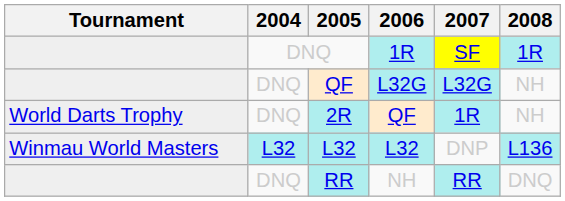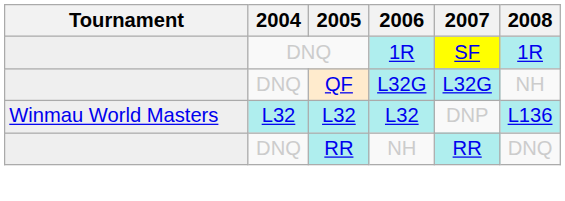 <table class="wikitable" style="width:50%; margin:0">
 <tr>
 <th>Tournament</th>
 <th>2004</th>
 <th>2005</th>
 <th>2006</th>
 <th>2007</th>
 <th>2008</th>
 </tr>
 <tr>
 <td style="background:#efefef;"></td>
 <td colspan="2" style="text-align:center; color:#ccc;">DNQ</td>
 <td style="text-align:center; background:#afeeee;"><a href='#'>1R</a></td>
 <td style="text-align:center; background:yellow;"><a href='#'>SF</a></td>
 <td style="text-align:center; background:#afeeee;"><a href='#'>1R</a></td>
 </tr>
 <tr>
 <td style="background:#efefef;"></td>
 <td colspan="1" style="text-align:center; color:#ccc;">DNQ</td>
 <td style="text-align:center; background:#ffebcd;"><a href='#'>QF</a></td>
 <td style="text-align:center; background:#afeeee;"><a href='#'>L32G</a></td>
 <td style="text-align:center; background:#afeeee;"><a href='#'>L32G</a></td>
 <td colspan="1" style="text-align:center; color:#ccc;">NH</td>
 </tr>
 <tr>
-<td style="background:#efefef;"><a href='#'>World Darts Trophy</a></td>
-<td style="text-align:center; color:#ccc;">DNQ</td>
-<td style="text-align:center; background:#afeeee;"><a href='#'>2R</a></td>
-<td style="text-align:center; background:#ffebcd;"><a href='#'>QF</a></td>
-<td style="text-align:center; background:#afeeee;"><a href='#'>1R</a></td>
-<td colspan="1" style="text-align:center; color:#ccc;">NH</td>
-</tr>
-<tr>
 <td style="background:#efefef;"><a href='#'>Winmau World Masters</a></td>
 <td style="text-align:center; background:#afeeee;"><a href='#'>L32</a></td>
 <td style="text-align:center; background:#afeeee;"><a href='#'>L32</a></td>
 <td style="text-align:center; background:#afeeee;"><a href='#'>L32</a></td>
 <td style="text-align:center; color:#ccc;">DNP</td>
 <td style="text-align:center; background:#afeeee;"><a href='#'>L136</a></td>
 </tr>
 <tr>
 <td style="background:#efefef;"></td>
 <td style="text-align:center; color:#ccc;">DNQ</td>
 <td style="text-align:center; background:#afeeee;"><a href='#'>RR</a></td>
 <td style="text-align:center; color:#ccc;">NH</td>
 <td style="text-align:center; background:#afeeee;"><a href='#'>RR</a></td>
 <td colspan="1" style="text-align:center; color:#ccc;">DNQ</td>
 </tr>
 </table>
